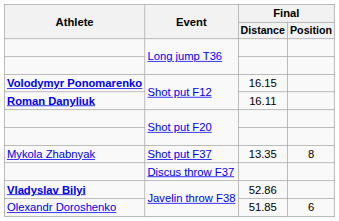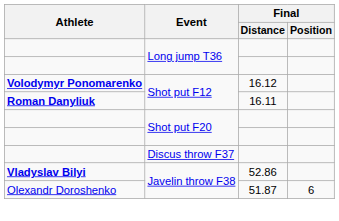 <table class=wikitable style="font-size:90%">
 <tr>
 <th rowspan="2">Athlete</th>
 <th rowspan="2">Event</th>
 <th colspan="2">Final</th>
 </tr>
 <tr style="font-size:95%">
 <th>Distance</th>
 <th>Position</th>
 </tr>
 <tr align=center>
 <td align=left> </td>
 <td align=left rowspan=2><a href='#'>Long jump T36</a></td>
 <td></td>
 <td></td>
 </tr>
 <tr align=center>
 <td align=left> </td>
 <td></td>
 <td></td>
 </tr>
 <tr align=center>
 <td align=left><a href='#'><strong>Volodymyr Ponomarenko</strong></a></td>
 <td align=left rowspan=2><a href='#'>Shot put F12</a></td>
-<td>16.15</td>
+<td>16.12</td>
 <td></td>
 </tr>
 <tr align=center>
 <td align=left><strong><a href='#'>Roman Danyliuk</a></strong></td>
 <td>16.11</td>
 <td></td>
 </tr>
 <tr align=center>
 <td align=left> </td>
 <td align=left rowspan=2><a href='#'>Shot put F20</a></td>
 <td></td>
 <td></td>
 </tr>
 <tr align=center>
 <td align=left> </td>
 <td></td>
 <td></td>
 </tr>
 <tr align=center>
-<td align=left><a href='#'>Mykola Zhabnyak</a></td>
-<td align=left><a href='#'>Shot put F37</a></td>
-<td>13.35</td>
-<td>8</td>
-</tr>
-<tr align=center>
 <td align=left> </td>
 <td align=left><a href='#'>Discus throw F37</a></td>
 <td></td>
 <td></td>
 </tr>
 <tr align=center>
 <td align=left><strong><a href='#'>Vladyslav Bilyi</a></strong></td>
 <td align=left rowspan=2><a href='#'>Javelin throw F38</a></td>
 <td>52.86</td>
 <td></td>
 </tr>
 <tr align=center>
 <td align=left><a href='#'>Olexandr Doroshenko</a></td>
-<td>51.85</td>
+<td>51.87</td>
 <td>6</td>
 </tr>
 </table>
